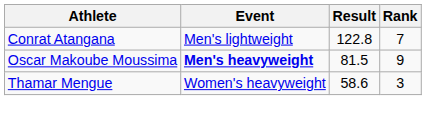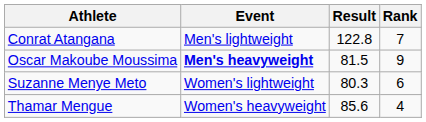 <table class=wikitable style=font-size:90%;text-align:center>
 <tr>
 <th>Athlete</th>
 <th>Event</th>
 <th>Result</th>
 <th>Rank</th>
 </tr>
 <tr>
 <td align=left><a href='#'>Conrat Atangana</a></td>
 <td align=left><a href='#'>Men's lightweight</a></td>
 <td>122.8</td>
 <td>7</td>
 </tr>
 <tr>
 <td align=left><a href='#'>Oscar Makoube Moussima</a></td>
 <td align=left><strong><a href='#'>Men's heavyweight</a></strong></td>
 <td>81.5</td>
 <td>9</td>
 </tr>
 <tr>
+<td align=left><a href='#'>Suzanne Menye Meto</a></td>
+<td align=left><a href='#'>Women's lightweight</a></td>
+<td>80.3</td>
+<td>6</td>
+</tr>
+<tr>
 <td align=left><a href='#'>Thamar Mengue</a></td>
 <td align=left><a href='#'>Women's heavyweight</a></td>
-<td>58.6</td>
-<td>3</td>
+<td>85.6</td>
+<td>4</td>
 </tr>
 </table>
